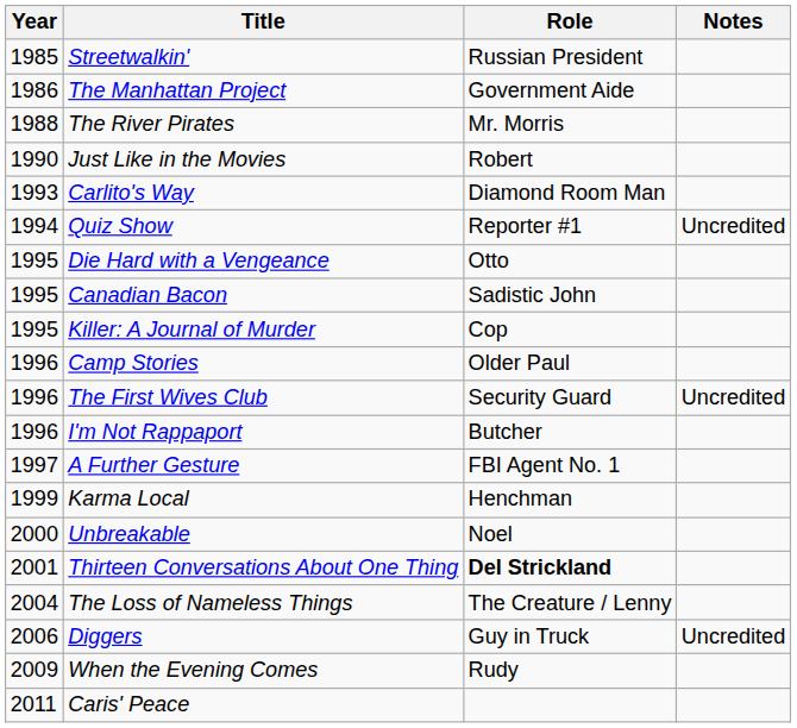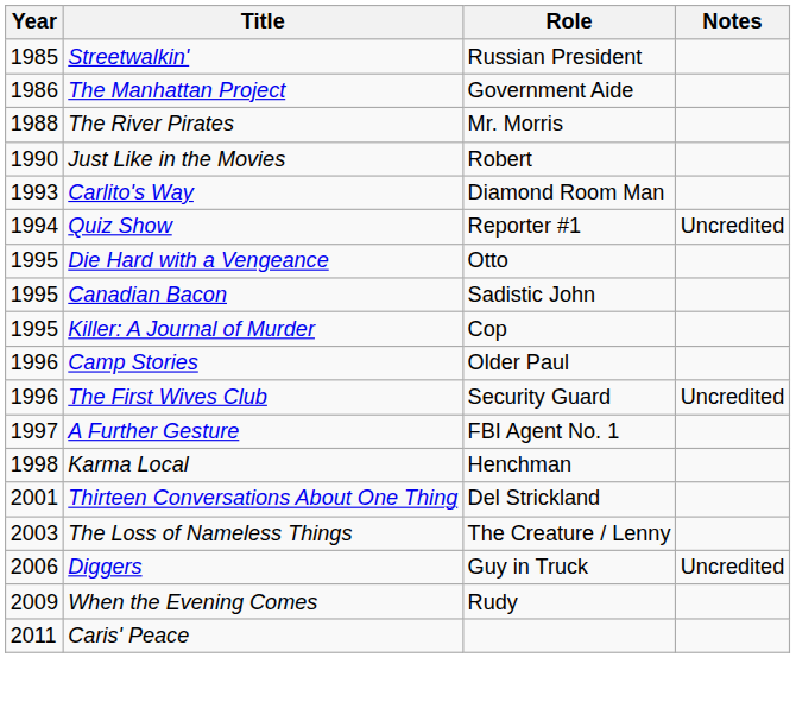 <table class="wikitable sortable">
 <tr>
 <th>Year</th>
 <th>Title</th>
 <th>Role</th>
 <th>Notes</th>
 </tr>
 <tr>
 <td>1985</td>
 <td><em><a href='#'>Streetwalkin'</a></em></td>
 <td>Russian President</td>
 <td></td>
 </tr>
 <tr>
 <td>1986</td>
 <td><a href='#'><em>The Manhattan Project</em></a></td>
 <td>Government Aide</td>
 <td></td>
 </tr>
 <tr>
 <td>1988</td>
 <td><em>The River Pirates</em></td>
 <td>Mr. Morris</td>
 <td></td>
 </tr>
 <tr>
 <td>1990</td>
 <td><em>Just Like in the Movies</em></td>
 <td>Robert</td>
 <td></td>
 </tr>
 <tr>
 <td>1993</td>
 <td><em><a href='#'>Carlito's Way</a></em></td>
 <td>Diamond Room Man</td>
 <td></td>
 </tr>
 <tr>
 <td>1994</td>
 <td><a href='#'><em>Quiz Show</em></a></td>
 <td>Reporter #1</td>
 <td>Uncredited</td>
 </tr>
 <tr>
 <td>1995</td>
 <td><em><a href='#'>Die Hard with a Vengeance</a></em></td>
 <td>Otto</td>
 <td></td>
 </tr>
 <tr>
 <td>1995</td>
 <td><em><a href='#'>Canadian Bacon</a></em></td>
 <td>Sadistic John</td>
 <td></td>
 </tr>
 <tr>
 <td>1995</td>
 <td><a href='#'><em>Killer: A Journal of Murder</em></a></td>
 <td>Cop</td>
 <td></td>
 </tr>
 <tr>
 <td>1996</td>
 <td><em><a href='#'>Camp Stories</a></em></td>
 <td>Older Paul</td>
 <td></td>
 </tr>
 <tr>
 <td>1996</td>
 <td><em><a href='#'>The First Wives Club</a></em></td>
 <td>Security Guard</td>
 <td>Uncredited</td>
 </tr>
 <tr>
-<td>1996</td>
-<td><a href='#'><em>I'm Not Rappaport</em></a></td>
-<td>Butcher</td>
-<td></td>
-</tr>
-<tr>
 <td>1997</td>
 <td><em><a href='#'>A Further Gesture</a></em></td>
 <td>FBI Agent No. 1</td>
 <td></td>
 </tr>
 <tr>
-<td>1999</td>
+<td>1998</td>
 <td><em>Karma Local</em></td>
 <td>Henchman</td>
 <td></td>
 </tr>
 <tr>
-<td>2000</td>
-<td><a href='#'><em>Unbreakable</em></a></td>
-<td>Noel</td>
+<td>2001</td>
+<td><em><a href='#'>Thirteen Conversations About One Thing</a></em></td>
+<td>Del Strickland</td>
 <td></td>
 </tr>
 <tr>
-<td>2001</td>
-<td><em><a href='#'>Thirteen Conversations About One Thing</a></em></td>
-<td><strong>Del Strickland</strong></td>
-<td></td>
-</tr>
-<tr>
-<td>2004</td>
+<td>2003</td>
 <td><em>The Loss of Nameless Things</em></td>
 <td>The Creature / Lenny</td>
 <td></td>
 </tr>
 <tr>
 <td>2006</td>
 <td><a href='#'><em>Diggers</em></a></td>
 <td>Guy in Truck</td>
 <td>Uncredited</td>
 </tr>
 <tr>
 <td>2009</td>
 <td><em>When the Evening Comes</em></td>
 <td>Rudy</td>
 <td></td>
 </tr>
 <tr>
 <td>2011</td>
 <td><em>Caris' Peace</em></td>
 <td></td>
 <td></td>
 </tr>
 </table>
